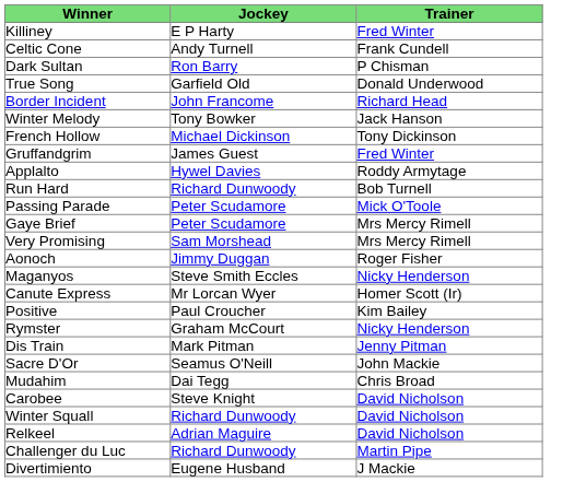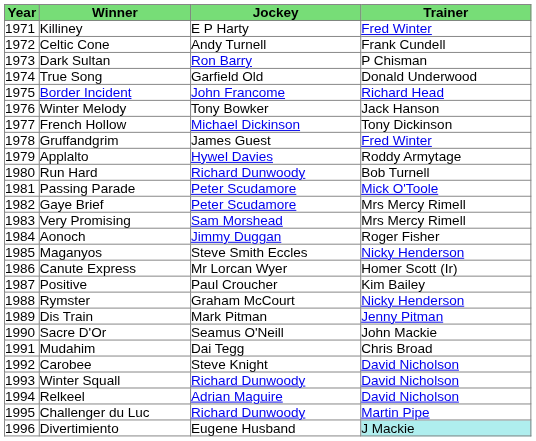 <table class = "sortable" | border="1" cellpadding="0" style="border-collapse: collapse; font-size:90%">
 <tr bgcolor="#77dd77" align="center">
+<td style="width:36px"><strong>Year</strong></td>
 <td style="width:160px"><strong>Winner</strong></td>
 <td style="width:180px"><strong>Jockey</strong></td>
 <td style="width:180px"><strong>Trainer</strong></td>
 </tr>
 <tr>
+<td>1971</td>
 <td>Killiney</td>
 <td>E P Harty</td>
 <td><a href='#'>Fred Winter</a></td>
 </tr>
 <tr>
+<td>1972</td>
 <td>Celtic Cone</td>
 <td>Andy Turnell</td>
 <td>Frank Cundell</td>
 </tr>
 <tr>
+<td>1973</td>
 <td>Dark Sultan</td>
 <td><a href='#'>Ron Barry</a></td>
 <td>P Chisman</td>
 </tr>
 <tr>
+<td>1974</td>
 <td>True Song</td>
 <td>Garfield Old</td>
 <td>Donald Underwood</td>
 </tr>
 <tr>
+<td>1975</td>
 <td><a href='#'>Border Incident</a></td>
 <td><a href='#'>John Francome</a></td>
 <td><a href='#'>Richard Head</a></td>
 </tr>
 <tr>
+<td>1976</td>
 <td>Winter Melody</td>
 <td>Tony Bowker</td>
 <td>Jack Hanson</td>
 </tr>
 <tr>
+<td>1977</td>
 <td>French Hollow</td>
 <td><a href='#'>Michael Dickinson</a></td>
 <td>Tony Dickinson</td>
 </tr>
 <tr>
+<td>1978</td>
 <td>Gruffandgrim</td>
 <td>James Guest</td>
 <td><a href='#'>Fred Winter</a></td>
 </tr>
 <tr>
+<td>1979</td>
 <td>Applalto</td>
 <td><a href='#'>Hywel Davies</a></td>
 <td>Roddy Armytage</td>
 </tr>
 <tr>
+<td>1980</td>
 <td>Run Hard</td>
 <td><a href='#'>Richard Dunwoody</a></td>
 <td>Bob Turnell</td>
 </tr>
 <tr>
+<td>1981</td>
 <td>Passing Parade</td>
 <td><a href='#'>Peter Scudamore</a></td>
 <td><a href='#'>Mick O'Toole</a></td>
 </tr>
 <tr>
+<td>1982</td>
 <td>Gaye Brief</td>
 <td><a href='#'>Peter Scudamore</a></td>
 <td>Mrs Mercy Rimell</td>
 </tr>
 <tr>
+<td>1983</td>
 <td>Very Promising</td>
 <td><a href='#'>Sam Morshead</a></td>
 <td>Mrs Mercy Rimell</td>
 </tr>
 <tr>
+<td>1984</td>
 <td>Aonoch</td>
 <td><a href='#'>Jimmy Duggan</a></td>
 <td>Roger Fisher</td>
 </tr>
 <tr>
+<td>1985</td>
 <td>Maganyos</td>
 <td>Steve Smith Eccles</td>
 <td><a href='#'>Nicky Henderson</a></td>
 </tr>
 <tr>
+<td>1986</td>
 <td>Canute Express</td>
 <td>Mr Lorcan Wyer</td>
 <td>Homer Scott (Ir)</td>
 </tr>
 <tr>
+<td>1987</td>
 <td>Positive</td>
 <td>Paul Croucher</td>
 <td>Kim Bailey</td>
 </tr>
 <tr>
+<td>1988</td>
 <td>Rymster</td>
 <td>Graham McCourt</td>
 <td><a href='#'>Nicky Henderson</a></td>
 </tr>
 <tr>
+<td>1989</td>
 <td>Dis Train</td>
 <td>Mark Pitman</td>
 <td><a href='#'>Jenny Pitman</a></td>
 </tr>
 <tr>
+<td>1990</td>
 <td>Sacre D'Or</td>
 <td>Seamus O'Neill</td>
 <td>John Mackie</td>
 </tr>
 <tr>
+<td>1991</td>
 <td>Mudahim</td>
 <td>Dai Tegg</td>
 <td>Chris Broad</td>
 </tr>
 <tr>
+<td>1992</td>
 <td>Carobee</td>
 <td>Steve Knight</td>
 <td><a href='#'>David Nicholson</a></td>
 </tr>
 <tr>
+<td>1993</td>
 <td>Winter Squall</td>
 <td><a href='#'>Richard Dunwoody</a></td>
 <td><a href='#'>David Nicholson</a></td>
 </tr>
 <tr>
+<td>1994</td>
 <td>Relkeel</td>
 <td><a href='#'>Adrian Maguire</a></td>
 <td><a href='#'>David Nicholson</a></td>
 </tr>
 <tr>
+<td>1995</td>
 <td>Challenger du Luc</td>
 <td><a href='#'>Richard Dunwoody</a></td>
 <td><a href='#'>Martin Pipe</a></td>
 </tr>
 <tr>
+<td>1996</td>
 <td>Divertimiento</td>
 <td>Eugene Husband</td>
-<td>J Mackie</td>
+<td style="background: paleturquoise;">J Mackie</td>
 </tr>
 </table>
